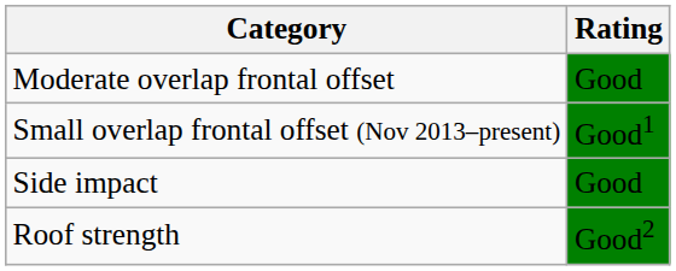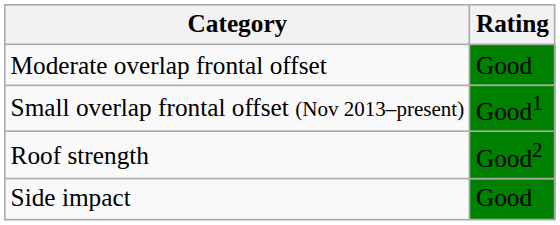 <table class="wikitable">
 <tr>
 <th>Category</th>
 <th>Rating</th>
 </tr>
 <tr>
 <td>Moderate overlap frontal offset</td>
 <td style="background: green">Good</td>
 </tr>
 <tr>
 <td>Small overlap frontal offset <small>(Nov 2013–present)</small></td>
 <td style="background: green">Good<sup>1</sup></td>
 </tr>
 <tr>
+<td>Roof strength</td>
+<td style="background: green">Good<sup>2</sup></td>
+</tr>
+<tr>
 <td>Side impact</td>
 <td style="background: green">Good</td>
 </tr>
-<tr>
-<td>Roof strength</td>
-<td style="background: green">Good<sup>2</sup></td>
-</tr>
 </table>
